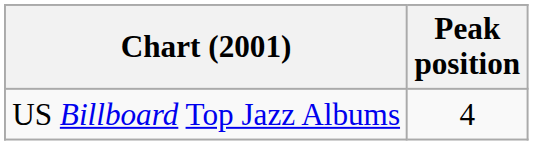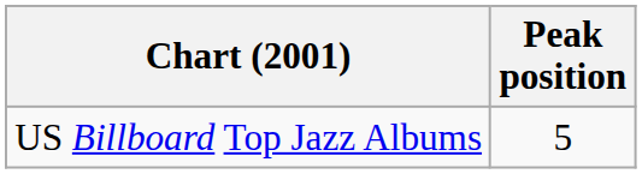 <table class="wikitable">
 <tr>
 <th>Chart (2001)</th>
 <th>Peak<br>position</th>
 </tr>
 <tr>
 <td>US <a href='#'><em>Billboard</em></a> <a href='#'>Top Jazz Albums</a></td>
-<td style="text-align:center">4</td>
+<td style="text-align:center">5</td>
 </tr>
 </table>
